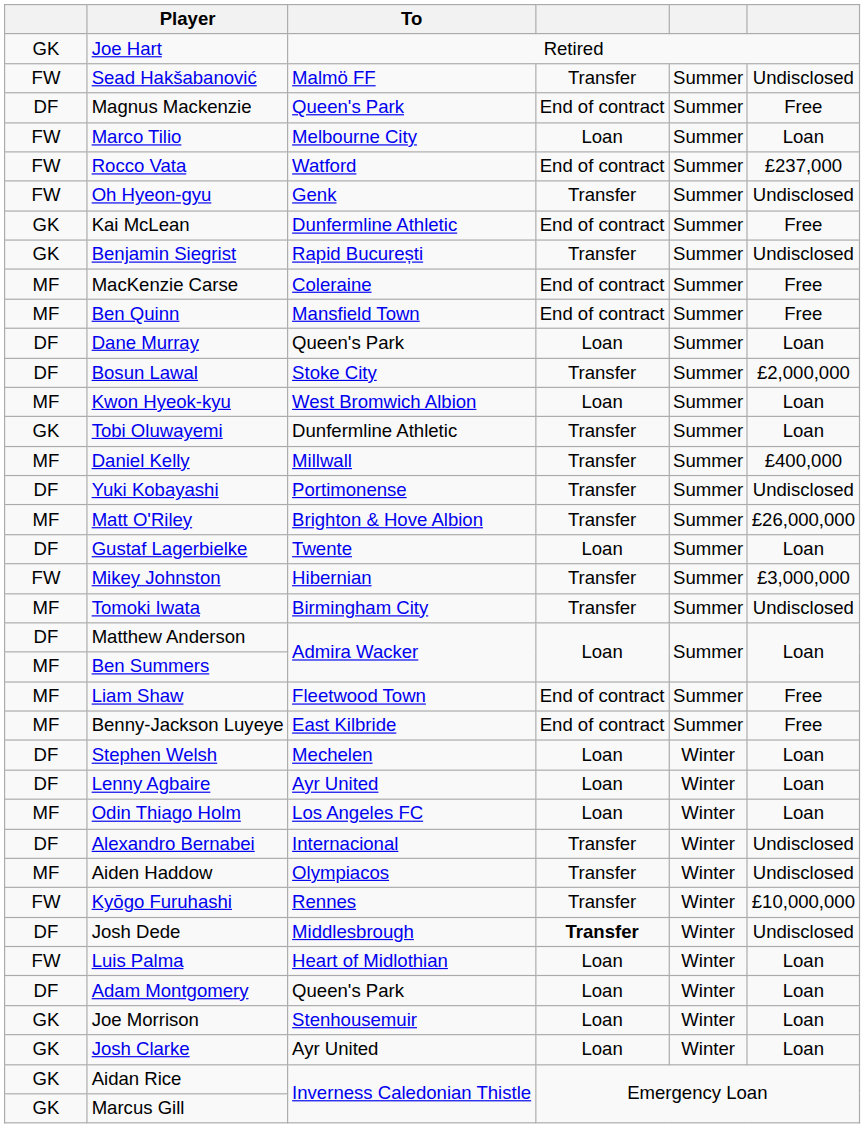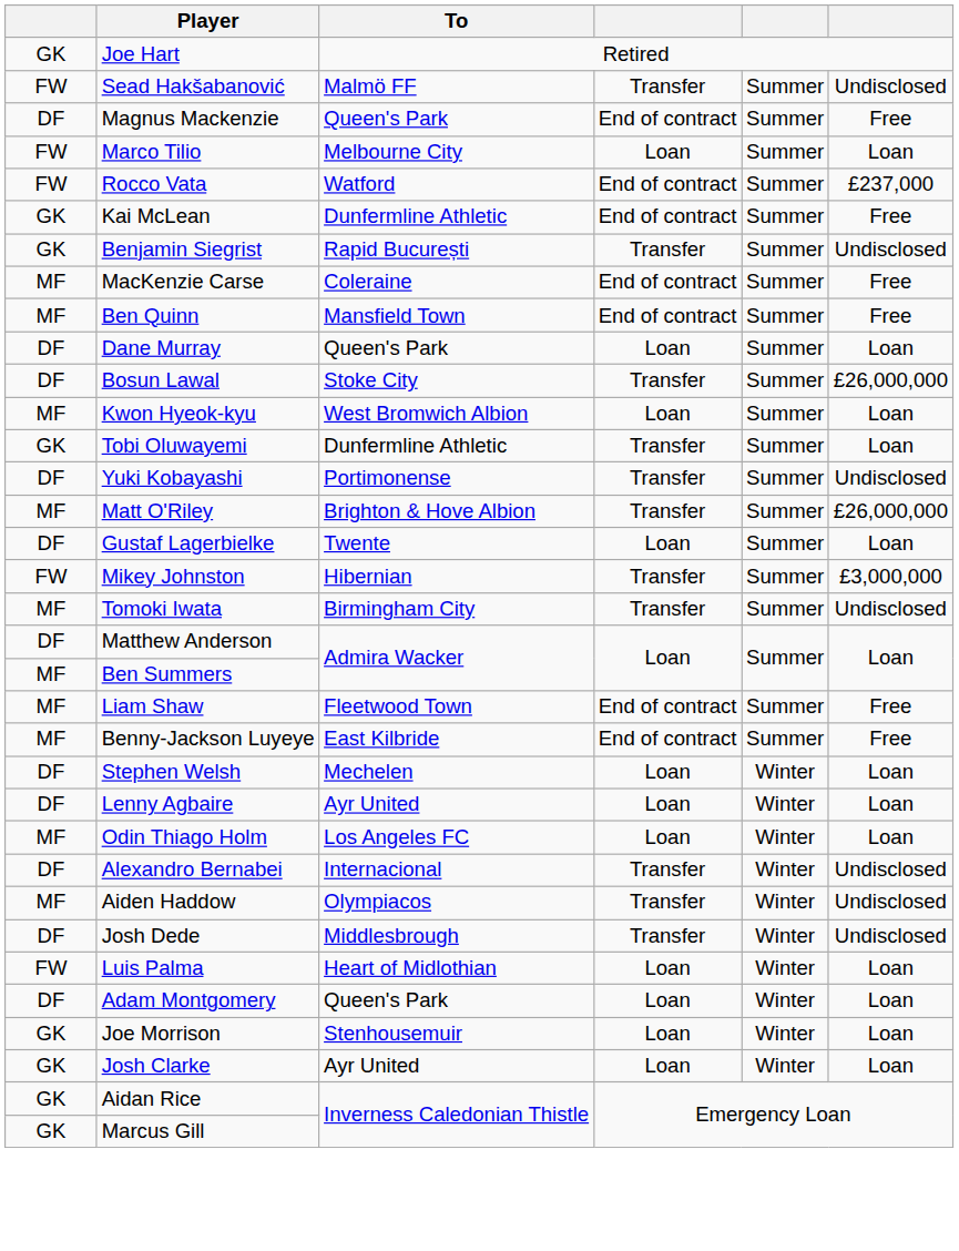 <table class="wikitable sortable" style="text-align:center;">
 <tr>
 <th style="width:64px;"></th>
 <th>Player</th>
 <th>To</th>
 <th></th>
 <th></th>
 <th style="width:84px;"></th>
 </tr>
 <tr>
 <td>GK</td>
 <td align="left"> <a href='#'>Joe Hart</a></td>
 <td align=center colspan=4>Retired</td>
 </tr>
 <tr>
 <td>FW</td>
 <td align="left"> <a href='#'>Sead Hakšabanović</a></td>
 <td style="text-align:left"> <a href='#'>Malmö FF</a></td>
 <td>Transfer</td>
 <td>Summer</td>
 <td>Undisclosed</td>
 </tr>
 <tr>
 <td>DF</td>
 <td align="left"> Magnus Mackenzie</td>
 <td style="text-align:left"> <a href='#'>Queen's Park</a></td>
 <td>End of contract</td>
 <td>Summer</td>
 <td>Free</td>
 </tr>
 <tr>
 <td>FW</td>
 <td align="left"> <a href='#'>Marco Tilio</a></td>
 <td style="text-align:left"> <a href='#'>Melbourne City</a></td>
 <td>Loan</td>
 <td>Summer</td>
 <td>Loan</td>
 </tr>
 <tr>
 <td>FW</td>
 <td align="left"> <a href='#'>Rocco Vata</a></td>
 <td style="text-align:left"> <a href='#'>Watford</a></td>
 <td>End of contract</td>
 <td>Summer</td>
 <td>£237,000</td>
 </tr>
 <tr>
-<td>FW</td>
-<td align="left"> <a href='#'>Oh Hyeon-gyu</a></td>
-<td style="text-align:left"> <a href='#'>Genk</a></td>
-<td>Transfer</td>
-<td>Summer</td>
-<td>Undisclosed</td>
-</tr>
-<tr>
 <td>GK</td>
 <td align="left"> Kai McLean</td>
 <td style="text-align:left"> <a href='#'>Dunfermline Athletic</a></td>
 <td>End of contract</td>
 <td>Summer</td>
 <td>Free</td>
 </tr>
 <tr>
 <td>GK</td>
 <td align="left"> <a href='#'>Benjamin Siegrist</a></td>
 <td style="text-align:left"> <a href='#'>Rapid București</a></td>
 <td>Transfer</td>
 <td>Summer</td>
 <td>Undisclosed</td>
 </tr>
 <tr>
 <td>MF</td>
 <td align="left"> MacKenzie Carse</td>
 <td style="text-align:left"> <a href='#'>Coleraine</a></td>
 <td>End of contract</td>
 <td>Summer</td>
 <td>Free</td>
 </tr>
 <tr>
 <td>MF</td>
 <td align="left"> <a href='#'>Ben Quinn</a></td>
 <td style="text-align:left"> <a href='#'>Mansfield Town</a></td>
 <td>End of contract</td>
 <td>Summer</td>
 <td>Free</td>
 </tr>
 <tr>
 <td>DF</td>
 <td align="left"> <a href='#'>Dane Murray</a></td>
 <td style="text-align:left"> Queen's Park</td>
 <td>Loan</td>
 <td>Summer</td>
 <td>Loan</td>
 </tr>
 <tr>
 <td>DF</td>
 <td align="left"> <a href='#'>Bosun Lawal</a></td>
 <td style="text-align:left"> <a href='#'>Stoke City</a></td>
 <td>Transfer</td>
 <td>Summer</td>
-<td>£2,000,000</td>
+<td>£26,000,000</td>
 </tr>
 <tr>
 <td>MF</td>
 <td align="left"> <a href='#'>Kwon Hyeok-kyu</a></td>
 <td style="text-align:left"> <a href='#'>West Bromwich Albion</a></td>
 <td>Loan</td>
 <td>Summer</td>
 <td>Loan</td>
 </tr>
 <tr>
 <td>GK</td>
 <td align="left"> <a href='#'>Tobi Oluwayemi</a></td>
 <td style="text-align:left"> Dunfermline Athletic</td>
 <td>Transfer</td>
 <td>Summer</td>
 <td>Loan</td>
-</tr>
-<tr>
-<td>MF</td>
-<td align="left"> <a href='#'>Daniel Kelly</a></td>
-<td style="text-align:left"> <a href='#'>Millwall</a></td>
-<td>Transfer</td>
-<td>Summer</td>
-<td>£400,000</td>
 </tr>
 <tr>
 <td>DF</td>
 <td align="left"> <a href='#'>Yuki Kobayashi</a></td>
 <td style="text-align:left"> <a href='#'>Portimonense</a></td>
 <td>Transfer</td>
 <td>Summer</td>
 <td>Undisclosed</td>
 </tr>
 <tr>
 <td>MF</td>
 <td align="left"> <a href='#'>Matt O'Riley</a></td>
 <td style="text-align:left"> <a href='#'>Brighton & Hove Albion</a></td>
 <td>Transfer</td>
 <td>Summer</td>
 <td>£26,000,000</td>
 </tr>
 <tr>
 <td>DF</td>
 <td align="left"> <a href='#'>Gustaf Lagerbielke</a></td>
 <td style="text-align:left"> <a href='#'>Twente</a></td>
 <td>Loan</td>
 <td>Summer</td>
 <td>Loan</td>
 </tr>
 <tr>
 <td>FW</td>
 <td align="left"> <a href='#'>Mikey Johnston</a></td>
 <td style="text-align:left"> <a href='#'>Hibernian</a></td>
 <td>Transfer</td>
 <td>Summer</td>
 <td>£3,000,000</td>
 </tr>
 <tr>
 <td>MF</td>
 <td align="left"> <a href='#'>Tomoki Iwata</a></td>
 <td style="text-align:left"> <a href='#'>Birmingham City</a></td>
 <td>Transfer</td>
 <td>Summer</td>
 <td>Undisclosed</td>
 </tr>
 <tr>
 <td>DF</td>
 <td align="left"> Matthew Anderson</td>
 <td align="left" rowspan=2> <a href='#'>Admira Wacker</a></td>
 <td align="center" rowspan=2>Loan</td>
 <td align="center" rowspan=2>Summer</td>
 <td align="center" rowspan=2>Loan</td>
 </tr>
 <tr>
 <td>MF</td>
 <td align="left"> <a href='#'>Ben Summers</a></td>
 </tr>
 <tr>
 <td>MF</td>
 <td align="left"> <a href='#'>Liam Shaw</a></td>
 <td style="text-align:left"> <a href='#'>Fleetwood Town</a></td>
 <td>End of contract</td>
 <td>Summer</td>
 <td>Free</td>
 </tr>
 <tr>
 <td>MF</td>
 <td align="left"> Benny-Jackson Luyeye</td>
 <td style="text-align:left"> <a href='#'>East Kilbride</a></td>
 <td>End of contract</td>
 <td>Summer</td>
 <td>Free</td>
 </tr>
 <tr>
 <td>DF</td>
 <td align="left"> <a href='#'>Stephen Welsh</a></td>
 <td style="text-align:left"> <a href='#'>Mechelen</a></td>
 <td>Loan</td>
 <td>Winter</td>
 <td>Loan</td>
 </tr>
 <tr>
 <td>DF</td>
 <td align="left"> <a href='#'>Lenny Agbaire</a></td>
 <td style="text-align:left"> <a href='#'>Ayr United</a></td>
 <td>Loan</td>
 <td>Winter</td>
 <td>Loan</td>
 </tr>
 <tr>
 <td>MF</td>
 <td align="left"> <a href='#'>Odin Thiago Holm</a></td>
 <td style="text-align:left"> <a href='#'>Los Angeles FC</a></td>
 <td>Loan</td>
 <td>Winter</td>
 <td>Loan</td>
 </tr>
 <tr>
 <td>DF</td>
 <td align="left"> <a href='#'>Alexandro Bernabei</a></td>
 <td style="text-align:left"> <a href='#'>Internacional</a></td>
 <td>Transfer</td>
 <td>Winter</td>
 <td>Undisclosed</td>
 </tr>
 <tr>
 <td>MF</td>
 <td align="left"> Aiden Haddow</td>
 <td style="text-align:left"> <a href='#'>Olympiacos</a></td>
 <td>Transfer</td>
 <td>Winter</td>
 <td>Undisclosed</td>
 </tr>
 <tr>
-<td>FW</td>
-<td align="left"> <a href='#'>Kyōgo Furuhashi</a></td>
-<td style="text-align:left"> <a href='#'>Rennes</a></td>
-<td>Transfer</td>
-<td>Winter</td>
-<td>£10,000,000</td>
-</tr>
-<tr>
 <td>DF</td>
 <td align="left"> Josh Dede</td>
 <td style="text-align:left"> <a href='#'>Middlesbrough</a></td>
-<td><strong>Transfer</strong></td>
+<td>Transfer</td>
 <td>Winter</td>
 <td>Undisclosed</td>
 </tr>
 <tr>
 <td>FW</td>
 <td align="left"> <a href='#'>Luis Palma</a></td>
 <td style="text-align:left"> <a href='#'>Heart of Midlothian</a></td>
 <td>Loan</td>
 <td>Winter</td>
 <td>Loan</td>
 </tr>
 <tr>
 <td>DF</td>
 <td align="left"> <a href='#'>Adam Montgomery</a></td>
 <td style="text-align:left"> Queen's Park</td>
 <td>Loan</td>
 <td>Winter</td>
 <td>Loan</td>
 </tr>
 <tr>
 <td>GK</td>
 <td align="left"> Joe Morrison</td>
 <td style="text-align:left"> <a href='#'>Stenhousemuir</a></td>
 <td>Loan</td>
 <td>Winter</td>
 <td>Loan</td>
 </tr>
 <tr>
 <td>GK</td>
 <td align="left"> <a href='#'>Josh Clarke</a></td>
 <td style="text-align:left"> Ayr United</td>
 <td>Loan</td>
 <td>Winter</td>
 <td>Loan</td>
 </tr>
 <tr>
 <td>GK</td>
 <td align="left"> Aidan Rice</td>
 <td align="left" rowspan=2> <a href='#'>Inverness Caledonian Thistle</a></td>
 <td align="center" rowspan=2 colspan=3>Emergency Loan</td>
 </tr>
 <tr>
 <td>GK</td>
 <td align="left"> Marcus Gill</td>
 </tr>
 </table>
